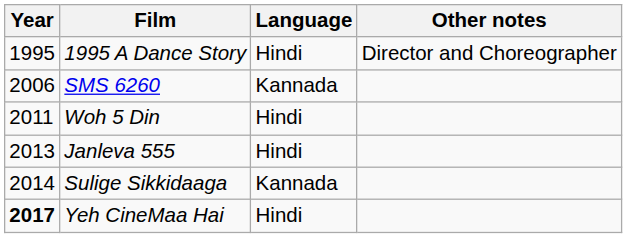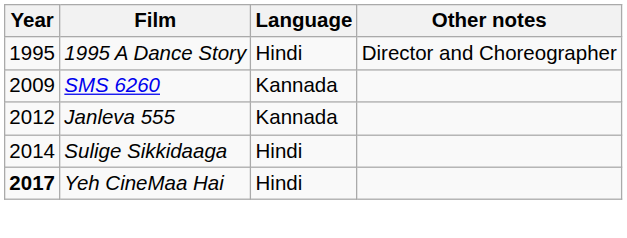 <table class="wikitable">
 <tr>
 <th>Year</th>
 <th>Film</th>
 <th>Language</th>
 <th>Other notes</th>
 </tr>
 <tr>
 <td>1995</td>
 <td><em>1995 A Dance Story</em></td>
 <td>Hindi</td>
 <td>Director and Choreographer</td>
 </tr>
 <tr>
-<td>2006</td>
+<td>2009</td>
 <td><em><a href='#'>SMS 6260</a></em></td>
 <td>Kannada</td>
 <td></td>
 </tr>
 <tr>
-<td>2011</td>
-<td><em>Woh 5 Din</em></td>
-<td>Hindi</td>
-<td></td>
-</tr>
-<tr>
-<td>2013</td>
+<td>2012</td>
 <td><em>Janleva 555</em></td>
-<td>Hindi</td>
+<td>Kannada</td>
 <td></td>
 </tr>
 <tr>
 <td>2014</td>
 <td><em>Sulige Sikkidaaga</em></td>
-<td>Kannada</td>
+<td>Hindi</td>
 <td></td>
 </tr>
 <tr>
 <td><strong>2017</strong></td>
 <td><em>Yeh CineMaa Hai</em></td>
 <td>Hindi</td>
 <td></td>
 </tr>
 </table>
